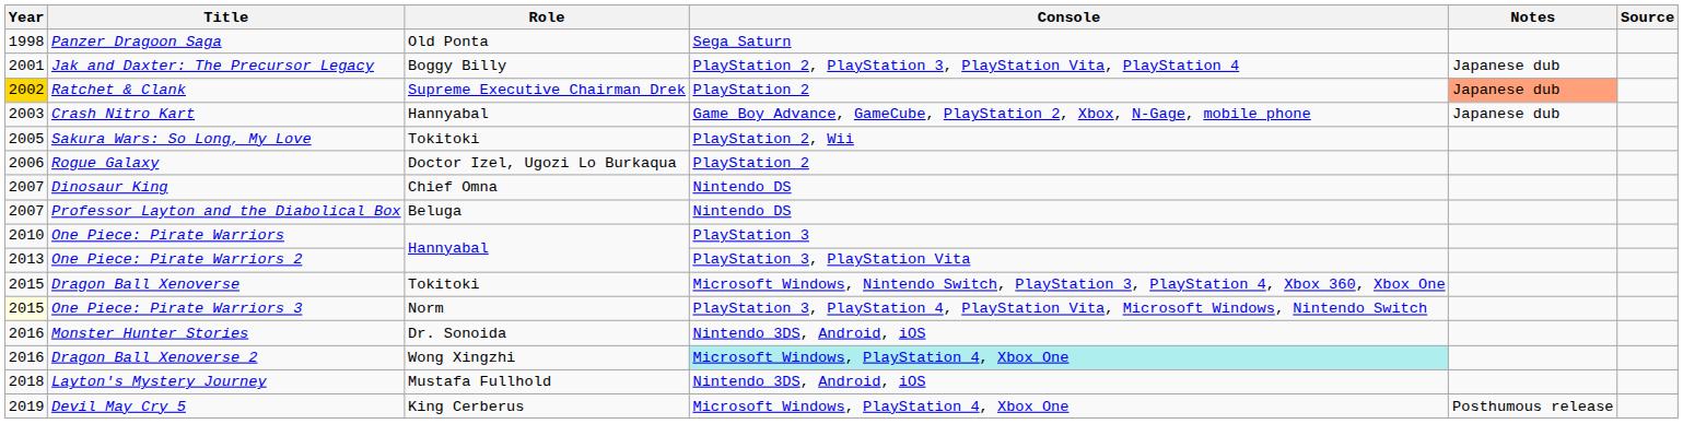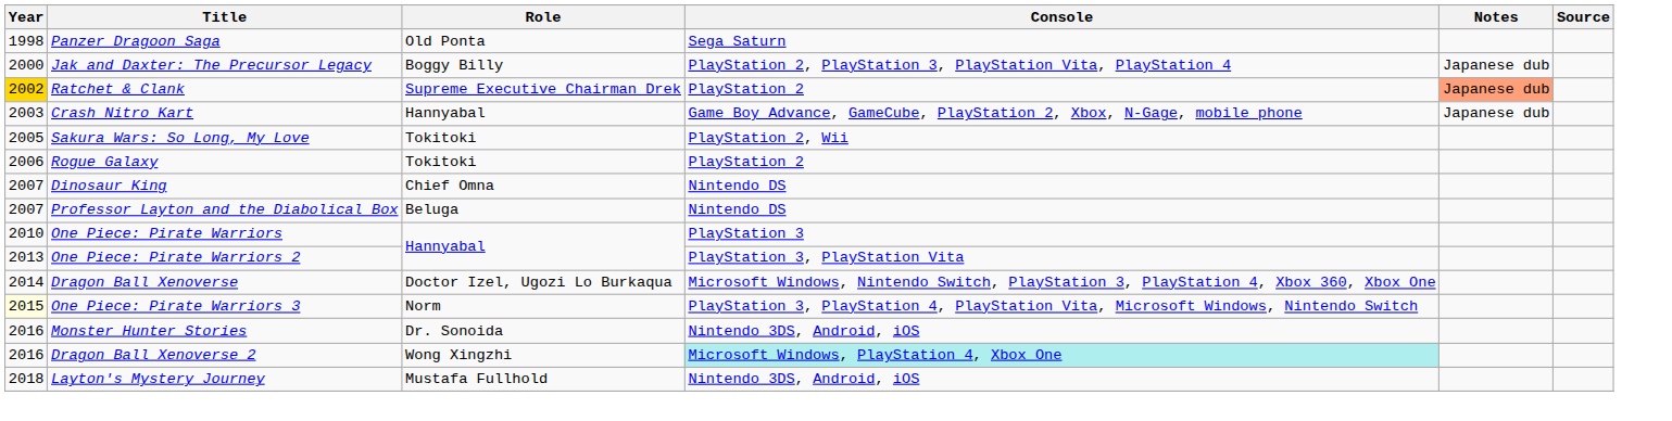 <table class="wikitable sortable">
 <tr>
 <th>Year</th>
 <th>Title</th>
 <th>Role</th>
 <th>Console</th>
 <th>Notes</th>
 <th>Source</th>
 </tr>
 <tr>
 <td>1998</td>
 <td><em><a href='#'>Panzer Dragoon Saga</a></em></td>
 <td>Old Ponta</td>
 <td><a href='#'>Sega Saturn</a></td>
 <td></td>
 <td></td>
 </tr>
 <tr>
-<td>2001</td>
+<td>2000</td>
 <td><em><a href='#'>Jak and Daxter: The Precursor Legacy</a></em></td>
 <td>Boggy Billy</td>
 <td><a href='#'>PlayStation 2</a>, <a href='#'>PlayStation 3</a>, <a href='#'>PlayStation Vita</a>, <a href='#'>PlayStation 4</a></td>
 <td>Japanese dub</td>
 <td></td>
 </tr>
 <tr>
 <td style="background: gold;">2002</td>
 <td><em><a href='#'>Ratchet & Clank</a></em></td>
 <td><a href='#'>Supreme Executive Chairman Drek</a></td>
 <td><a href='#'>PlayStation 2</a></td>
 <td style="background: lightsalmon;">Japanese dub</td>
 <td></td>
 </tr>
 <tr>
 <td>2003</td>
 <td><em><a href='#'>Crash Nitro Kart</a></em></td>
 <td>Hannyabal</td>
 <td><a href='#'>Game Boy Advance</a>, <a href='#'>GameCube</a>, <a href='#'>PlayStation 2</a>, <a href='#'>Xbox</a>, <a href='#'>N-Gage</a>, <a href='#'>mobile phone</a></td>
 <td>Japanese dub</td>
 <td></td>
 </tr>
 <tr>
 <td>2005</td>
 <td><em><a href='#'>Sakura Wars: So Long, My Love</a></em></td>
 <td>Tokitoki</td>
 <td><a href='#'>PlayStation 2</a>, <a href='#'>Wii</a></td>
 <td></td>
 <td></td>
 </tr>
 <tr>
 <td>2006</td>
 <td><em><a href='#'>Rogue Galaxy</a></em></td>
-<td>Doctor Izel, Ugozi Lo Burkaqua</td>
+<td>Tokitoki</td>
 <td><a href='#'>PlayStation 2</a></td>
 <td></td>
 <td></td>
 </tr>
 <tr>
 <td>2007</td>
 <td><em><a href='#'>Dinosaur King</a></em></td>
 <td>Chief Omna</td>
 <td><a href='#'>Nintendo DS</a></td>
 <td></td>
 <td></td>
 </tr>
 <tr>
 <td>2007</td>
 <td><em><a href='#'>Professor Layton and the Diabolical Box</a></em></td>
 <td>Beluga</td>
 <td><a href='#'>Nintendo DS</a></td>
 <td></td>
 <td></td>
 </tr>
 <tr>
 <td>2010</td>
 <td><em><a href='#'>One Piece: Pirate Warriors</a></em></td>
 <td rowspan=2><a href='#'>Hannyabal</a></td>
 <td><a href='#'>PlayStation 3</a></td>
 <td></td>
 <td></td>
 </tr>
 <tr>
 <td>2013</td>
 <td><em><a href='#'>One Piece: Pirate Warriors 2</a></em></td>
 <td><a href='#'>PlayStation 3</a>, <a href='#'>PlayStation Vita</a></td>
 <td></td>
 <td></td>
 </tr>
 <tr>
-<td>2015</td>
+<td>2014</td>
 <td><em><a href='#'>Dragon Ball Xenoverse</a></em></td>
-<td>Tokitoki</td>
+<td>Doctor Izel, Ugozi Lo Burkaqua</td>
 <td><a href='#'>Microsoft Windows</a>, <a href='#'>Nintendo Switch</a>, <a href='#'>PlayStation 3</a>, <a href='#'>PlayStation 4</a>, <a href='#'>Xbox 360</a>, <a href='#'>Xbox One</a></td>
 <td></td>
 <td></td>
 </tr>
 <tr>
 <td style="background: lightyellow;">2015</td>
 <td><em><a href='#'>One Piece: Pirate Warriors 3</a></em></td>
 <td>Norm</td>
 <td><a href='#'>PlayStation 3</a>, <a href='#'>PlayStation 4</a>, <a href='#'>PlayStation Vita</a>, <a href='#'>Microsoft Windows</a>, <a href='#'>Nintendo Switch</a></td>
 <td></td>
 <td></td>
 </tr>
 <tr>
 <td>2016</td>
 <td><em><a href='#'>Monster Hunter Stories</a></em></td>
 <td>Dr. Sonoida</td>
 <td><a href='#'>Nintendo 3DS</a>, <a href='#'>Android</a>, <a href='#'>iOS</a></td>
 <td></td>
 <td></td>
 </tr>
 <tr>
 <td>2016</td>
 <td><em><a href='#'>Dragon Ball Xenoverse 2</a></em></td>
 <td>Wong Xingzhi</td>
 <td style="background: paleturquoise;"><a href='#'>Microsoft Windows</a>, <a href='#'>PlayStation 4</a>, <a href='#'>Xbox One</a></td>
 <td></td>
 <td></td>
 </tr>
 <tr>
 <td>2018</td>
 <td><em><a href='#'>Layton's Mystery Journey</a></em></td>
 <td>Mustafa Fullhold</td>
 <td><a href='#'>Nintendo 3DS</a>, <a href='#'>Android</a>, <a href='#'>iOS</a></td>
 <td></td>
 <td></td>
 </tr>
 <tr>
-<td>2019</td>
-<td><em><a href='#'>Devil May Cry 5</a></em></td>
-<td>King Cerberus</td>
-<td><a href='#'>Microsoft Windows</a>, <a href='#'>PlayStation 4</a>, <a href='#'>Xbox One</a></td>
-<td>Posthumous release</td>
-<td></td>
-</tr>
-<tr>
 </tr>
 </table>
